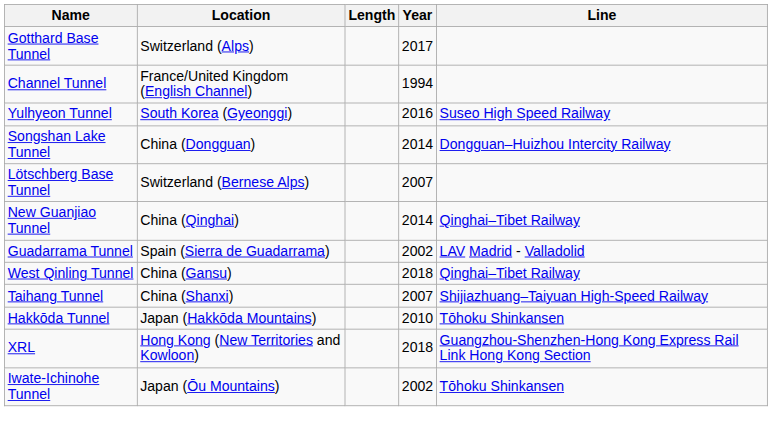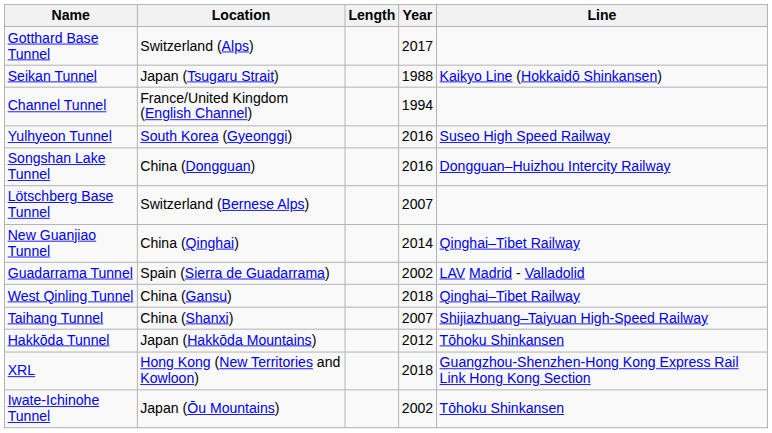 <table class="wikitable sortable">
 <tr>
 <th scope="col">Name</th>
 <th scope="col">Location</th>
 <th scope="col">Length</th>
 <th scope="col">Year</th>
 <th scope="col">Line</th>
 </tr>
 <tr>
 <td><a href='#'>Gotthard Base Tunnel</a></td>
 <td>Switzerland (<a href='#'>Alps</a>)</td>
 <td></td>
 <td>2017</td>
 <td></td>
+</tr>
+<tr>
+<td><a href='#'>Seikan Tunnel</a></td>
+<td>Japan (<a href='#'>Tsugaru Strait</a>)</td>
+<td></td>
+<td>1988</td>
+<td><a href='#'>Kaikyo Line</a> (<a href='#'>Hokkaidō Shinkansen</a>)</td>
 </tr>
 <tr>
 <td><a href='#'>Channel Tunnel</a></td>
 <td>France/United Kingdom (<a href='#'>English Channel</a>)</td>
 <td></td>
 <td>1994</td>
 <td></td>
 </tr>
 <tr>
 <td><a href='#'>Yulhyeon Tunnel</a></td>
 <td><a href='#'>South Korea</a> (<a href='#'>Gyeonggi</a>)</td>
 <td></td>
 <td>2016</td>
 <td><a href='#'>Suseo High Speed Railway</a></td>
 </tr>
 <tr>
 <td><a href='#'>Songshan Lake Tunnel</a></td>
 <td>China (<a href='#'>Dongguan</a>)</td>
 <td></td>
-<td>2014</td>
+<td>2016</td>
 <td><a href='#'>Dongguan–Huizhou Intercity Railway</a></td>
 </tr>
 <tr>
 <td><a href='#'>Lötschberg Base Tunnel</a></td>
 <td>Switzerland (<a href='#'>Bernese Alps</a>)</td>
 <td></td>
 <td>2007</td>
 <td></td>
 </tr>
 <tr>
 <td><a href='#'>New Guanjiao Tunnel</a></td>
 <td>China (<a href='#'>Qinghai</a>)</td>
 <td></td>
 <td>2014</td>
 <td><a href='#'>Qinghai–Tibet Railway</a></td>
 </tr>
 <tr>
 <td><a href='#'>Guadarrama Tunnel</a></td>
 <td>Spain (<a href='#'>Sierra de Guadarrama</a>)</td>
 <td></td>
 <td>2002</td>
 <td><a href='#'>LAV</a> <a href='#'>Madrid</a> - <a href='#'>Valladolid</a></td>
 </tr>
 <tr>
 <td><a href='#'>West Qinling Tunnel</a></td>
 <td>China (<a href='#'>Gansu</a>)</td>
 <td></td>
 <td>2018</td>
 <td><a href='#'>Qinghai–Tibet Railway</a></td>
 </tr>
 <tr>
 <td><a href='#'>Taihang Tunnel</a></td>
 <td>China (<a href='#'>Shanxi</a>)</td>
 <td></td>
 <td>2007</td>
 <td><a href='#'>Shijiazhuang–Taiyuan High-Speed Railway</a></td>
 </tr>
 <tr>
 <td><a href='#'>Hakkōda Tunnel</a></td>
 <td>Japan (<a href='#'>Hakkōda Mountains</a>)</td>
 <td></td>
-<td>2010</td>
+<td>2012</td>
 <td><a href='#'>Tōhoku Shinkansen</a></td>
 </tr>
 <tr>
 <td><a href='#'>XRL</a></td>
 <td><a href='#'>Hong Kong</a> (<a href='#'>New Territories</a> and <a href='#'>Kowloon</a>)</td>
 <td></td>
 <td>2018</td>
 <td><a href='#'>Guangzhou-Shenzhen-Hong Kong Express Rail Link Hong Kong Section</a></td>
 </tr>
 <tr>
 <td><a href='#'>Iwate-Ichinohe Tunnel</a></td>
 <td>Japan (<a href='#'>Ōu Mountains</a>)</td>
 <td></td>
 <td>2002</td>
 <td><a href='#'>Tōhoku Shinkansen</a></td>
 </tr>
 </table>
